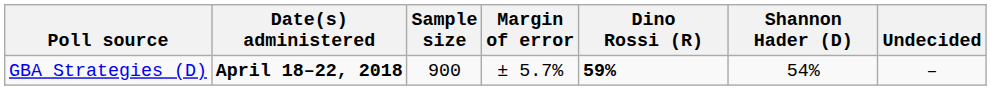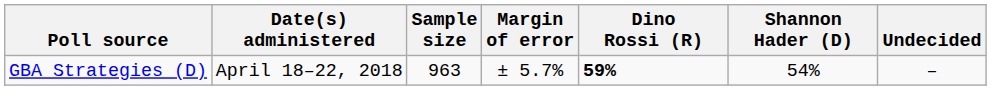 <table class="wikitable">
 <tr valign= bottom>
 <th>Poll source</th>
 <th>Date(s)<br>administered</th>
 <th>Sample<br>size</th>
 <th>Margin<br>of error</th>
 <th style="width:100px;">Dino<br>Rossi (R)</th>
 <th style="width:100px;">Shannon<br>Hader (D)</th>
 <th>Undecided</th>
 </tr>
 <tr>
 <td><a href='#'>GBA Strategies (D)</a></td>
-<td align=center><strong>April 18–22, 2018</strong></td>
-<td align=center>900</td>
+<td align=center>April 18–22, 2018</td>
+<td align=center>963</td>
 <td align=center>± 5.7%</td>
 <td><strong>59%</strong></td>
 <td align=center>54%</td>
 <td align=center>–</td>
 </tr>
 </table>
